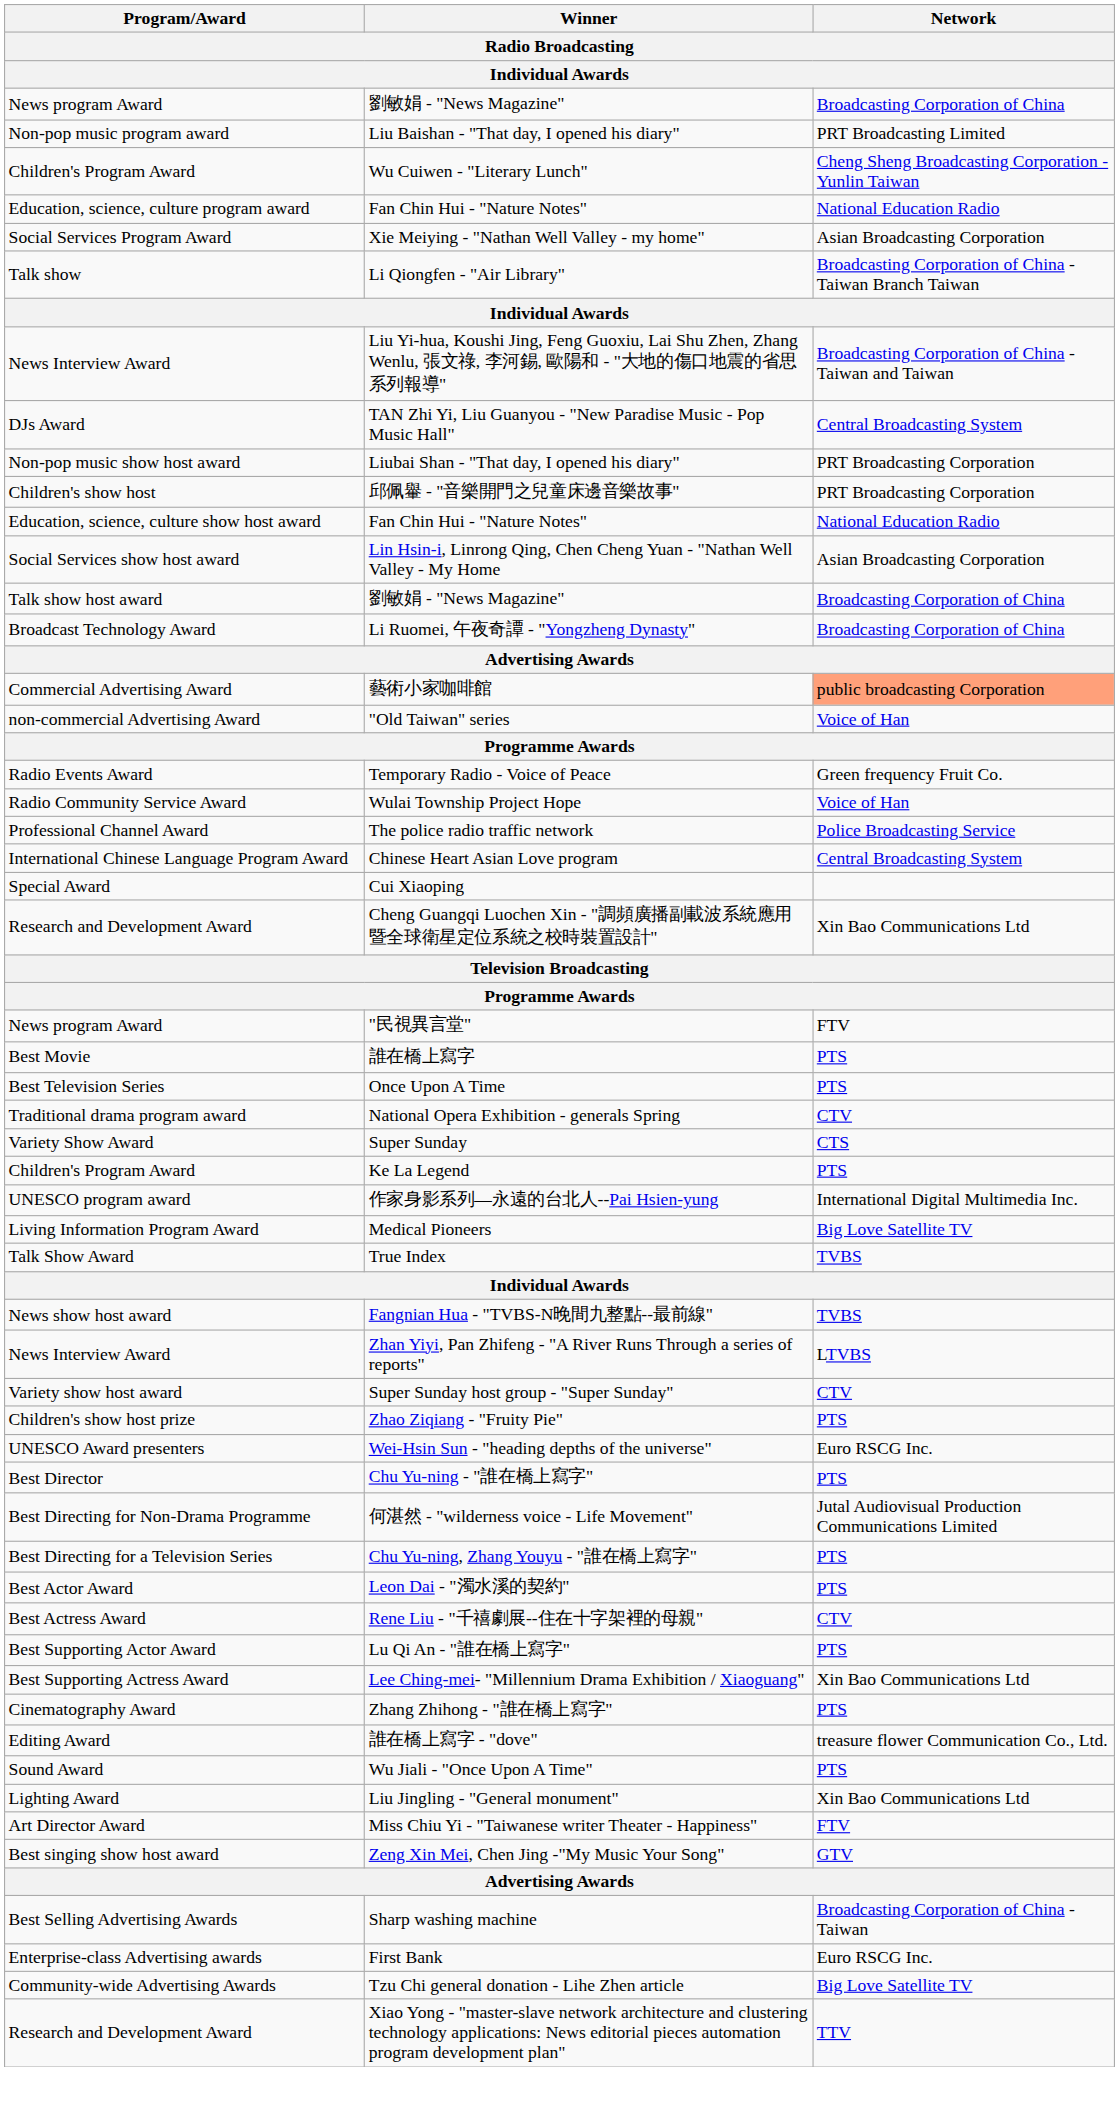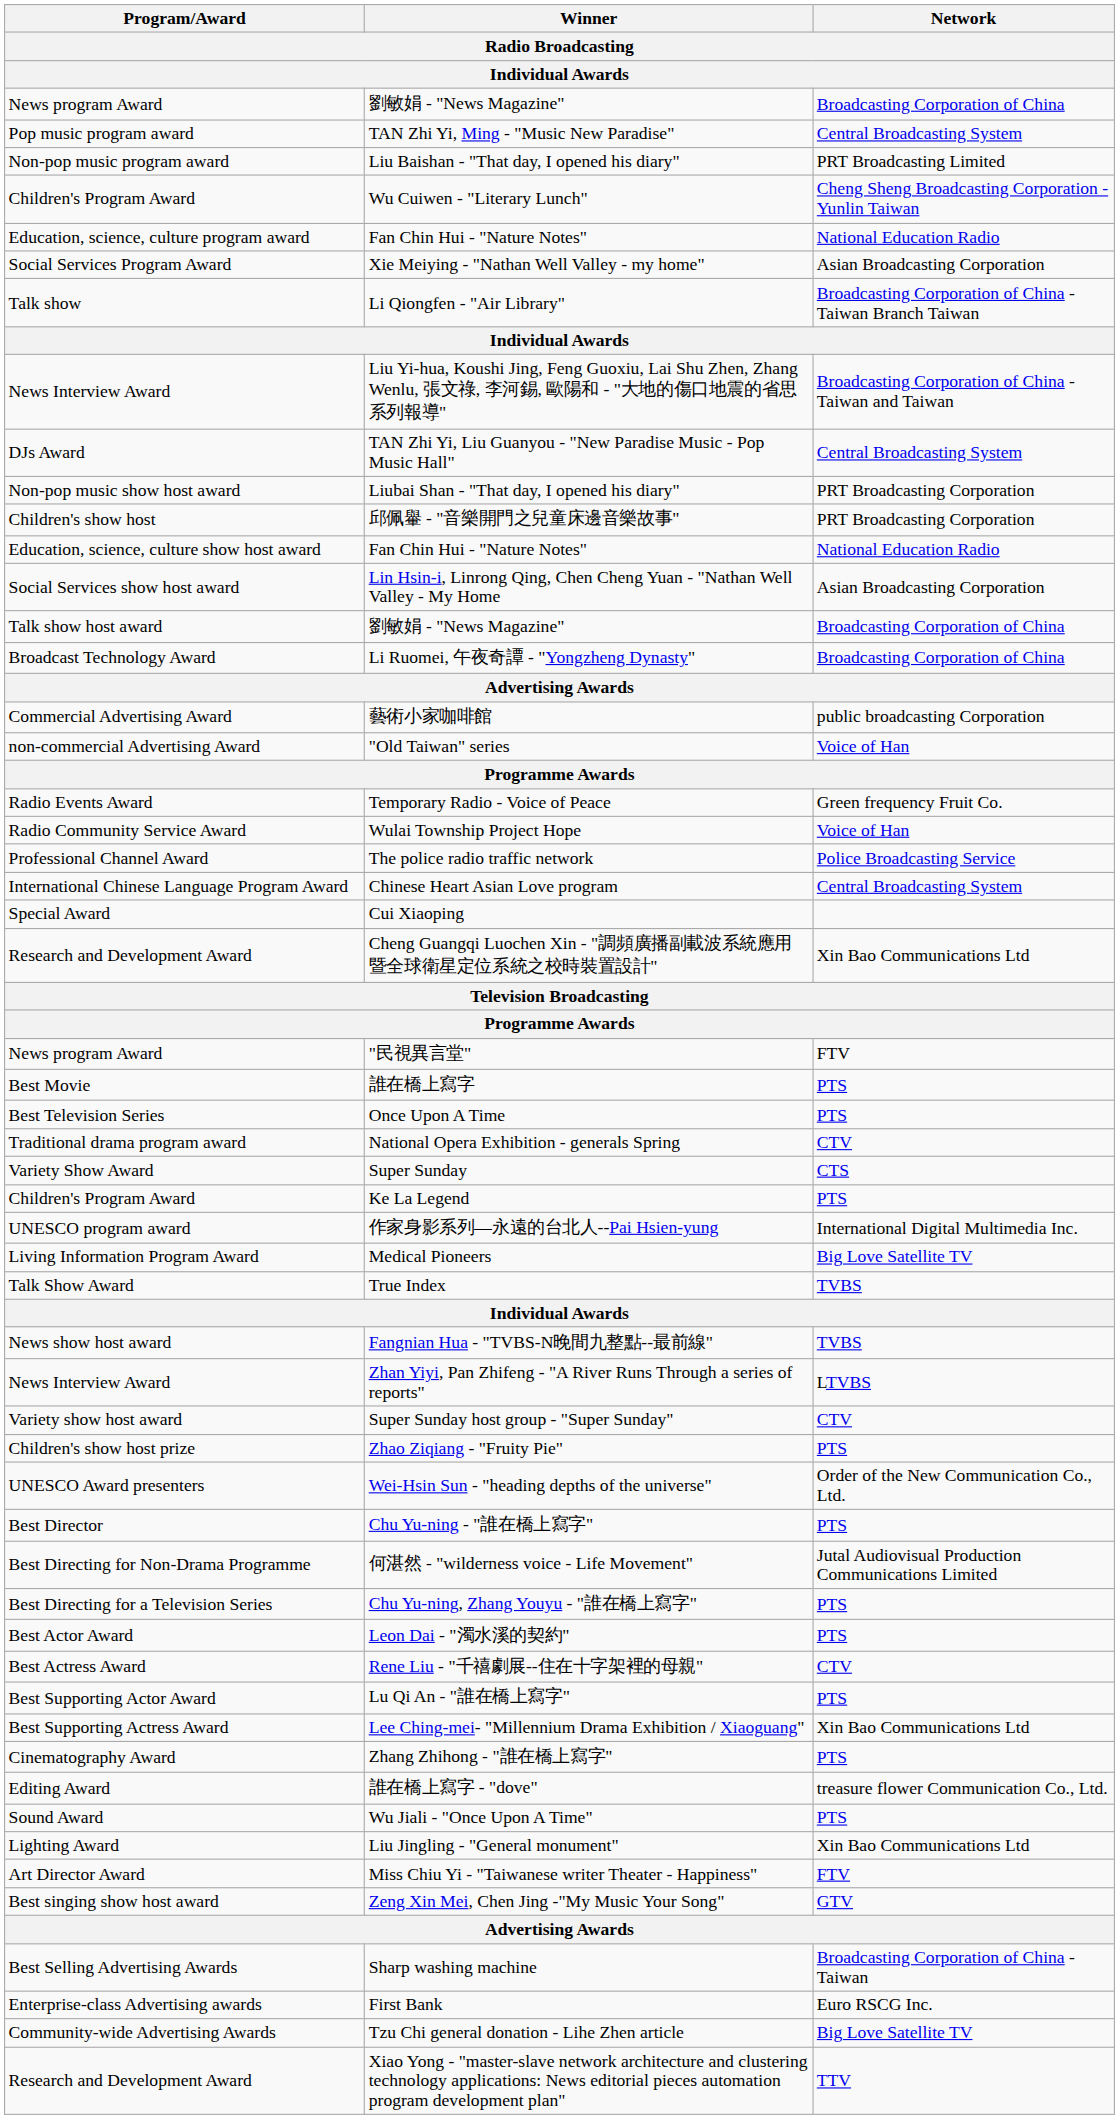 <table class="wikitable">
 <tr>
 <th style="width:240pt;">Program/Award</th>
 <th style="width:300pt;">Winner</th>
 <th style="width:200pt;">Network</th>
 </tr>
 <tr>
 <th colspan=3 style="text-align:center" style="background:#99CCFF;">Radio Broadcasting</th>
 </tr>
 <tr>
 <th colspan=3 style="text-align:center" style="background:LightSteelBlue;">Individual Awards</th>
 </tr>
 <tr>
 <td>News program Award</td>
 <td>劉敏娟 - "News Magazine"</td>
 <td><a href='#'>Broadcasting Corporation of China</a></td>
+</tr>
+<tr>
+<td>Pop music program award</td>
+<td>TAN Zhi Yi, <a href='#'>Ming</a> - "Music New Paradise"</td>
+<td><a href='#'>Central Broadcasting System</a></td>
 </tr>
 <tr>
 <td>Non-pop music program award</td>
 <td>Liu Baishan - "That day, I opened his diary"</td>
 <td>PRT Broadcasting Limited</td>
 </tr>
 <tr>
 <td>Children's Program Award</td>
 <td>Wu Cuiwen - "Literary Lunch"</td>
 <td><a href='#'>Cheng Sheng Broadcasting Corporation - Yunlin Taiwan</a></td>
 </tr>
 <tr>
 <td>Education, science, culture program award</td>
 <td>Fan Chin Hui - "Nature Notes"</td>
 <td><a href='#'>National Education Radio</a></td>
 </tr>
 <tr>
 <td>Social Services Program Award</td>
 <td>Xie Meiying - "Nathan Well Valley - my home"</td>
 <td>Asian Broadcasting Corporation</td>
 </tr>
 <tr>
 <td>Talk show</td>
 <td>Li Qiongfen - "Air Library"</td>
 <td><a href='#'>Broadcasting Corporation of China</a> - Taiwan Branch Taiwan</td>
 </tr>
 <tr>
 <th colspan=3 style="text-align:center" style="background:LightSteelBlue;">Individual Awards</th>
 </tr>
 <tr>
 <td>News Interview Award</td>
 <td>Liu Yi-hua, Koushi Jing, Feng Guoxiu, Lai Shu Zhen, Zhang Wenlu, 張文祿, 李河錫, 歐陽和 - "大地的傷口地震的省思系列報導"</td>
 <td><a href='#'>Broadcasting Corporation of China</a> - Taiwan and Taiwan</td>
 </tr>
 <tr>
 <td>DJs Award</td>
 <td>TAN Zhi Yi, Liu Guanyou - "New Paradise Music - Pop Music Hall"</td>
 <td><a href='#'>Central Broadcasting System</a></td>
 </tr>
 <tr>
 <td>Non-pop music show host award</td>
 <td>Liubai Shan - "That day, I opened his diary"</td>
 <td>PRT Broadcasting Corporation</td>
 </tr>
 <tr>
 <td>Children's show host</td>
 <td>邱佩轝 - "音樂開門之兒童床邊音樂故事"</td>
 <td>PRT Broadcasting Corporation</td>
 </tr>
 <tr>
 <td>Education, science, culture show host award</td>
 <td>Fan Chin Hui - "Nature Notes"</td>
 <td><a href='#'>National Education Radio</a></td>
 </tr>
 <tr>
 <td>Social Services show host award</td>
 <td><a href='#'>Lin Hsin-i</a>, Linrong Qing, Chen Cheng Yuan - "Nathan Well Valley - My Home</td>
 <td>Asian Broadcasting Corporation</td>
 </tr>
 <tr>
 <td>Talk show host award</td>
 <td>劉敏娟  - "News Magazine"</td>
 <td><a href='#'>Broadcasting Corporation of China</a></td>
 </tr>
 <tr>
 <td>Broadcast Technology Award</td>
 <td>Li Ruomei, 午夜奇譚 - "<a href='#'>Yongzheng Dynasty</a>"</td>
 <td><a href='#'>Broadcasting Corporation of China</a></td>
 </tr>
 <tr>
 <th colspan=3 style="text-align:center" style="background:LightSteelBlue;">Advertising Awards</th>
 </tr>
 <tr>
 <td>Commercial Advertising Award</td>
 <td>藝術小家咖啡館</td>
-<td style="background: lightsalmon;">public broadcasting Corporation</td>
+<td>public broadcasting Corporation</td>
 </tr>
 <tr>
 <td>non-commercial Advertising Award</td>
 <td>"Old Taiwan" series</td>
 <td><a href='#'>Voice of Han</a></td>
 </tr>
 <tr>
 <th colspan=3 style="text-align:center" style="background:LightSteelBlue;">Programme Awards</th>
 </tr>
 <tr>
 <td>Radio Events Award</td>
 <td>Temporary Radio - Voice of Peace</td>
 <td>Green frequency Fruit Co.</td>
 </tr>
 <tr>
 <td>Radio Community Service Award</td>
 <td>Wulai Township Project Hope</td>
 <td><a href='#'>Voice of Han</a></td>
 </tr>
 <tr>
 <td>Professional Channel Award</td>
 <td>The police radio traffic network</td>
 <td><a href='#'>Police Broadcasting Service</a></td>
 </tr>
 <tr>
 <td>International Chinese Language Program Award</td>
 <td>Chinese Heart Asian Love program</td>
 <td><a href='#'>Central Broadcasting System</a></td>
 </tr>
 <tr>
 <td>Special Award</td>
 <td>Cui Xiaoping</td>
 <td></td>
 </tr>
 <tr>
 <td>Research and Development Award</td>
 <td>Cheng Guangqi Luochen Xin - "調頻廣播副載波系統應用暨全球衛星定位系統之校時裝置設計"</td>
 <td>Xin Bao Communications Ltd</td>
 </tr>
 <tr>
 <th colspan=3 style="text-align:center" style="background:#99CCFF;">Television Broadcasting</th>
 </tr>
 <tr>
 <th colspan=3 style="text-align:center" style="background:LightSteelBlue;">Programme Awards</th>
 </tr>
 <tr>
 <td>News program Award</td>
 <td>"民視異言堂"</td>
 <td>FTV</td>
 </tr>
 <tr>
 <td>Best Movie</td>
 <td>誰在橋上寫字</td>
 <td><a href='#'>PTS</a></td>
 </tr>
 <tr>
 <td>Best Television Series</td>
 <td>Once Upon A Time </td>
 <td><a href='#'>PTS</a></td>
 </tr>
 <tr>
 <td>Traditional drama program award</td>
 <td>National Opera Exhibition - generals Spring</td>
 <td><a href='#'>CTV</a></td>
 </tr>
 <tr>
 <td>Variety Show Award</td>
 <td>Super Sunday</td>
 <td><a href='#'>CTS</a></td>
 </tr>
 <tr>
 <td>Children's Program Award</td>
 <td>Ke La Legend</td>
 <td><a href='#'>PTS</a></td>
 </tr>
 <tr>
 <td>UNESCO program award</td>
 <td>作家身影系列—永遠的台北人--<a href='#'>Pai Hsien-yung</a></td>
 <td>International Digital Multimedia Inc.</td>
 </tr>
 <tr>
 <td>Living Information Program Award</td>
 <td>Medical Pioneers</td>
 <td><a href='#'>Big Love Satellite TV</a></td>
 </tr>
 <tr>
 <td>Talk Show Award</td>
 <td>True Index</td>
 <td><a href='#'>TVBS</a></td>
 </tr>
 <tr>
 <th colspan=3 style="text-align:center" style="background:LightSteelBlue;">Individual Awards</th>
 </tr>
 <tr>
 <td>News show host award</td>
 <td><a href='#'>Fangnian Hua</a> - "TVBS-N晚間九整點--最前線"</td>
 <td><a href='#'>TVBS</a></td>
 </tr>
 <tr>
 <td>News Interview Award</td>
 <td><a href='#'>Zhan Yiyi</a>, Pan Zhifeng - "A River Runs Through a series of reports"</td>
 <td>L<a href='#'>TVBS</a></td>
 </tr>
 <tr>
 <td>Variety show host award</td>
 <td>Super Sunday host group - "Super Sunday"</td>
 <td><a href='#'>CTV</a></td>
 </tr>
 <tr>
 <td>Children's show host prize</td>
 <td><a href='#'>Zhao Ziqiang</a> - "Fruity Pie"</td>
 <td><a href='#'>PTS</a></td>
 </tr>
 <tr>
 <td>UNESCO Award presenters</td>
 <td><a href='#'>Wei-Hsin Sun</a> - "heading depths of the universe"</td>
-<td>Euro RSCG Inc.</td>
+<td>Order of the New Communication Co., Ltd.</td>
 </tr>
 <tr>
 <td>Best Director</td>
 <td><a href='#'>Chu Yu-ning</a> - "誰在橋上寫字"</td>
 <td><a href='#'>PTS</a></td>
 </tr>
 <tr>
 <td>Best Directing for Non-Drama Programme</td>
 <td>何湛然 - "wilderness voice - Life Movement"</td>
 <td>Jutal Audiovisual Production Communications Limited</td>
 </tr>
 <tr>
 <td>Best Directing for a Television Series</td>
 <td><a href='#'>Chu Yu-ning</a>, <a href='#'>Zhang Youyu</a> - "誰在橋上寫字"</td>
 <td><a href='#'>PTS</a></td>
 </tr>
 <tr>
 <td>Best Actor Award</td>
 <td><a href='#'>Leon Dai</a> - "濁水溪的契約"</td>
 <td><a href='#'>PTS</a></td>
 </tr>
 <tr>
 <td>Best Actress Award</td>
 <td><a href='#'>Rene Liu</a> - "千禧劇展--住在十字架裡的母親"</td>
 <td><a href='#'>CTV</a></td>
 </tr>
 <tr>
 <td>Best Supporting Actor Award</td>
 <td>Lu Qi An - "誰在橋上寫字"</td>
 <td><a href='#'>PTS</a></td>
 </tr>
 <tr>
 <td>Best Supporting Actress Award</td>
 <td><a href='#'>Lee Ching-mei</a>- "Millennium Drama Exhibition / <a href='#'>Xiaoguang</a>"</td>
 <td>Xin Bao Communications Ltd</td>
 </tr>
 <tr>
 <td>Cinematography Award</td>
 <td>Zhang Zhihong - "誰在橋上寫字"</td>
 <td><a href='#'>PTS</a></td>
 </tr>
 <tr>
 <td>Editing Award</td>
 <td>誰在橋上寫字 - "dove"</td>
 <td>treasure flower Communication Co., Ltd.</td>
 </tr>
 <tr>
 <td>Sound Award</td>
 <td>Wu Jiali - "Once Upon A Time"</td>
 <td><a href='#'>PTS</a></td>
 </tr>
 <tr>
 <td>Lighting Award</td>
 <td>Liu Jingling - "General monument"</td>
 <td>Xin Bao Communications Ltd</td>
 </tr>
 <tr>
 <td>Art Director Award</td>
 <td>Miss Chiu Yi - "Taiwanese writer Theater - Happiness"</td>
 <td><a href='#'>FTV</a></td>
 </tr>
 <tr>
 <td>Best singing show host award</td>
 <td><a href='#'>Zeng Xin Mei</a>, Chen Jing -"My Music Your Song"</td>
 <td><a href='#'>GTV</a></td>
 </tr>
 <tr>
 <th colspan=3 style="text-align:center" style="background:LightSteelBlue;">Advertising Awards</th>
 </tr>
 <tr>
 <td>Best Selling Advertising Awards</td>
 <td>Sharp washing machine</td>
 <td><a href='#'>Broadcasting Corporation of China</a> - Taiwan</td>
 </tr>
 <tr>
 <td>Enterprise-class Advertising awards</td>
 <td>First Bank</td>
 <td>Euro RSCG Inc.</td>
 </tr>
 <tr>
 <td>Community-wide Advertising Awards</td>
 <td>Tzu Chi general donation - Lihe Zhen article</td>
 <td><a href='#'>Big Love Satellite TV</a></td>
 </tr>
 <tr>
 <td>Research and Development Award</td>
 <td>Xiao Yong - "master-slave network architecture and clustering technology applications: News editorial pieces automation program development plan"</td>
 <td><a href='#'>TTV</a></td>
 </tr>
 </table>
